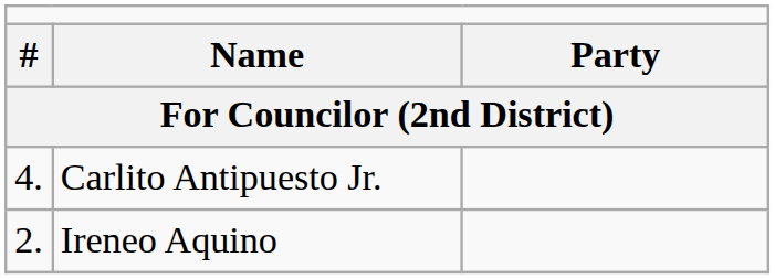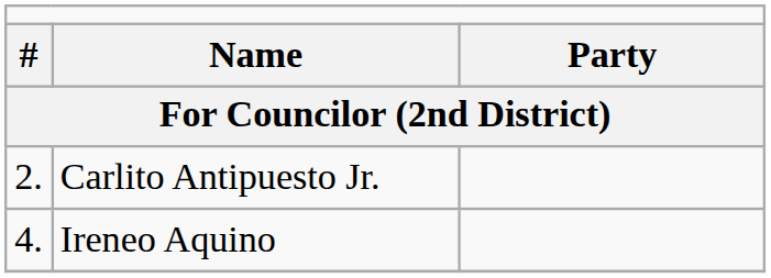 <table class=wikitable style="font-size:90%">
 <tr>
 <td colspan=5 bgcolor=></td>
 </tr>
 <tr>
 <th>#</th>
 <th width=150px>Name</th>
 <th colspan=2 width=110px>Party</th>
 </tr>
 <tr>
 <th colspan=5>For Councilor (2nd District)</th>
 </tr>
 <tr>
-<td>4.</td>
+<td>2.</td>
 <td>Carlito Antipuesto Jr.</td>
 <td></td>
 </tr>
 <tr>
-<td>2.</td>
+<td>4.</td>
 <td>Ireneo Aquino</td>
 <td></td>
 </tr>
 <tr>
 </tr>
 </table>
